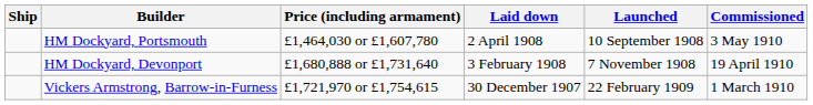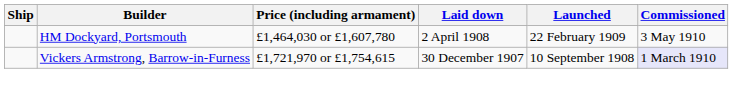 <table class="wikitable plainrowheaders">
 <tr>
 <th scope="col" align = center>Ship</th>
 <th scope="col" align = center>Builder</th>
 <th scope="col" align = center>Price (including armament)</th>
 <th scope="col" align = center><a href='#'>Laid down</a></th>
 <th scope="col" align = center><a href='#'>Launched</a></th>
 <th scope="col" align = center><a href='#'>Commissioned</a></th>
 </tr>
 <tr>
 <td scope="row"></td>
 <td><a href='#'>HM Dockyard, Portsmouth</a></td>
 <td>£1,464,030 or £1,607,780</td>
 <td>2 April 1908</td>
-<td>10 September 1908</td>
+<td>22 February 1909</td>
 <td>3 May 1910</td>
-</tr>
-<tr>
-<td scope="row"></td>
-<td><a href='#'>HM Dockyard, Devonport</a></td>
-<td>£1,680,888 or £1,731,640</td>
-<td>3 February 1908</td>
-<td>7 November 1908</td>
-<td>19 April 1910</td>
 </tr>
 <tr>
 <td scope="row"></td>
 <td><a href='#'>Vickers Armstrong</a>, <a href='#'>Barrow-in-Furness</a></td>
 <td>£1,721,970 or £1,754,615</td>
 <td>30 December 1907</td>
-<td>22 February 1909</td>
-<td>1 March 1910</td>
+<td>10 September 1908</td>
+<td style="background: lavender;">1 March 1910</td>
 </tr>
 </table>
